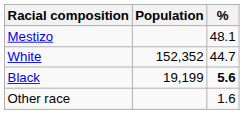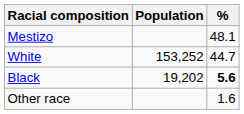 <table class="wikitable" style="font-size: 90%;">
 <tr>
 <th>Racial composition</th>
 <th>Population</th>
 <th>%</th>
 </tr>
 <tr>
 <td><a href='#'>Mestizo</a></td>
 <td></td>
 <td style="text-align:right;">48.1</td>
 </tr>
 <tr>
 <td><a href='#'>White</a></td>
-<td style="text-align:right;">152,352</td>
+<td style="text-align:right;">153,252</td>
 <td style="text-align:right;">44.7</td>
 </tr>
 <tr>
 <td><a href='#'>Black</a></td>
-<td style="text-align:right;">19,199</td>
+<td style="text-align:right;">19,202</td>
 <td style="text-align:right;"><strong>5.6</strong></td>
 </tr>
 <tr>
 <td>Other race</td>
 <td></td>
 <td style="text-align:right;">1.6</td>
 </tr>
 </table>
